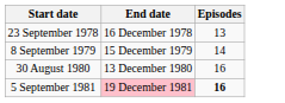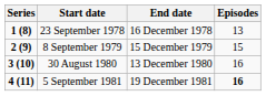 <table class="wikitable" style="text-align:center;">
 <tr>
+<th>Series</th>
 <th>Start date</th>
 <th>End date</th>
 <th>Episodes</th>
 </tr>
 <tr>
+<td><strong>1 (8)</strong></td>
 <td>23 September 1978</td>
 <td>16 December 1978</td>
 <td>13</td>
 </tr>
 <tr>
+<td><strong>2 (9)</strong></td>
 <td>8 September 1979</td>
 <td>15 December 1979</td>
-<td>14</td>
+<td>15</td>
 </tr>
 <tr>
+<td><strong>3 (10)</strong></td>
 <td>30 August 1980</td>
 <td>13 December 1980</td>
 <td>16</td>
 </tr>
 <tr>
+<td><strong>4 (11)</strong></td>
 <td>5 September 1981</td>
-<td style="background: pink;">19 December 1981</td>
+<td>19 December 1981</td>
 <td><strong>16</strong></td>
 </tr>
 </table>
